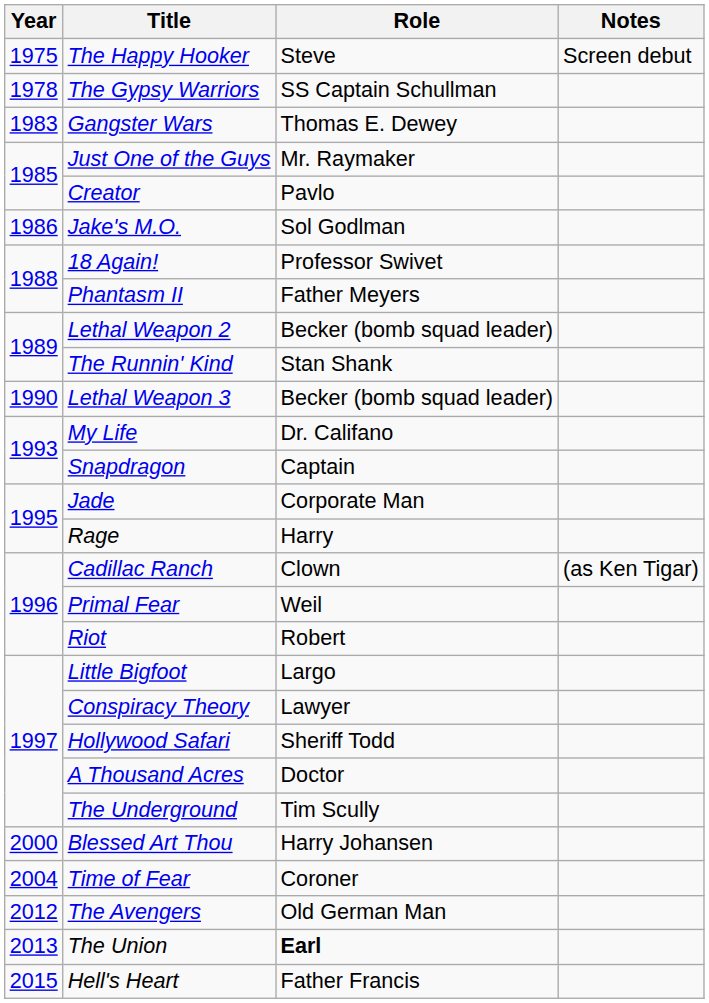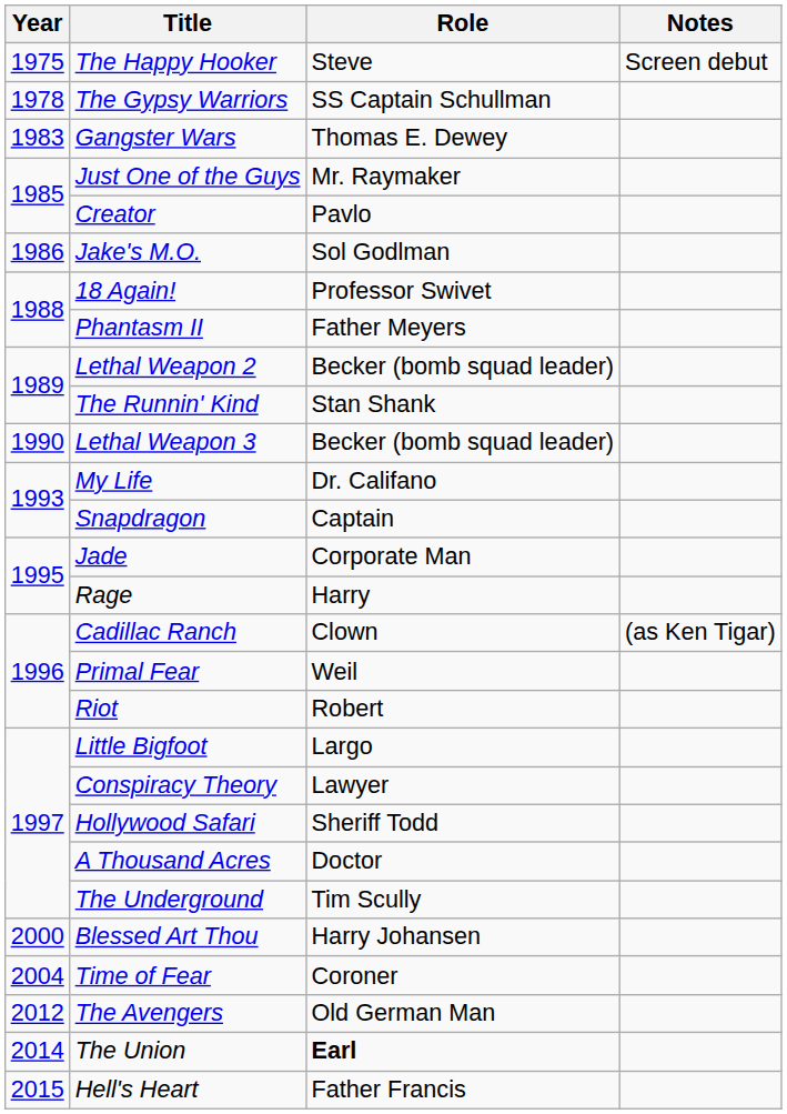 <table class="wikitable sortable">
 <tr>
 <th>Year</th>
 <th>Title</th>
 <th>Role</th>
 <th class="unsortable">Notes</th>
 </tr>
 <tr>
 <td><a href='#'>1975</a></td>
 <td><em><a href='#'>The Happy Hooker</a></em></td>
 <td>Steve</td>
 <td>Screen debut</td>
 </tr>
 <tr>
 <td><a href='#'>1978</a></td>
 <td><em><a href='#'>The Gypsy Warriors</a></em></td>
 <td>SS Captain Schullman</td>
 <td></td>
 </tr>
 <tr>
 <td><a href='#'>1983</a></td>
 <td><em><a href='#'>Gangster Wars</a></em></td>
 <td>Thomas E. Dewey</td>
 <td></td>
 </tr>
 <tr>
 <td rowspan="2"><a href='#'>1985</a></td>
 <td><em><a href='#'>Just One of the Guys</a></em></td>
 <td>Mr. Raymaker</td>
 <td></td>
 </tr>
 <tr>
 <td><em><a href='#'>Creator</a></em></td>
 <td>Pavlo</td>
 <td></td>
 </tr>
 <tr>
 <td><a href='#'>1986</a></td>
 <td><em><a href='#'>Jake's M.O.</a></em></td>
 <td>Sol Godlman</td>
 <td></td>
 </tr>
 <tr>
 <td rowspan="2"><a href='#'>1988</a></td>
 <td><em><a href='#'>18 Again!</a></em></td>
 <td>Professor Swivet</td>
 <td></td>
 </tr>
 <tr>
 <td><em><a href='#'>Phantasm II</a></em></td>
 <td>Father Meyers</td>
 <td></td>
 </tr>
 <tr>
 <td rowspan="2"><a href='#'>1989</a></td>
 <td><em><a href='#'>Lethal Weapon 2</a></em></td>
 <td>Becker (bomb squad leader)</td>
 <td></td>
 </tr>
 <tr>
 <td><em><a href='#'>The Runnin' Kind</a></em></td>
 <td>Stan Shank</td>
 <td></td>
 </tr>
 <tr>
 <td><a href='#'>1990</a></td>
 <td><em><a href='#'>Lethal Weapon 3</a></em></td>
 <td>Becker (bomb squad leader)</td>
 <td></td>
 </tr>
 <tr>
 <td rowspan="2"><a href='#'>1993</a></td>
 <td><em><a href='#'>My Life</a></em></td>
 <td>Dr. Califano</td>
 <td></td>
 </tr>
 <tr>
 <td><em><a href='#'>Snapdragon</a></em></td>
 <td>Captain</td>
 <td></td>
 </tr>
 <tr>
 <td rowspan="2"><a href='#'>1995</a></td>
 <td><em><a href='#'>Jade</a></em></td>
 <td>Corporate Man</td>
 <td></td>
 </tr>
 <tr>
 <td><em>Rage</em></td>
 <td>Harry</td>
 <td></td>
 </tr>
 <tr>
 <td rowspan="3"><a href='#'>1996</a></td>
 <td><em><a href='#'>Cadillac Ranch</a></em></td>
 <td>Clown</td>
 <td>(as Ken Tigar)</td>
 </tr>
 <tr>
 <td><em><a href='#'>Primal Fear</a></em></td>
 <td>Weil</td>
 <td></td>
 </tr>
 <tr>
 <td><em><a href='#'>Riot</a></em></td>
 <td>Robert</td>
 <td></td>
 </tr>
 <tr>
 <td rowspan="5"><a href='#'>1997</a></td>
 <td><em><a href='#'>Little Bigfoot</a></em></td>
 <td>Largo</td>
 <td></td>
 </tr>
 <tr>
 <td><em><a href='#'>Conspiracy Theory</a></em></td>
 <td>Lawyer</td>
 <td></td>
 </tr>
 <tr>
 <td><em><a href='#'>Hollywood Safari</a></em></td>
 <td>Sheriff Todd</td>
 <td></td>
 </tr>
 <tr>
 <td><em><a href='#'>A Thousand Acres</a></em></td>
 <td>Doctor</td>
 <td></td>
 </tr>
 <tr>
 <td><em><a href='#'>The Underground</a></em></td>
 <td>Tim Scully</td>
 <td></td>
 </tr>
 <tr>
 <td><a href='#'>2000</a></td>
 <td><em><a href='#'>Blessed Art Thou</a></em></td>
 <td>Harry Johansen</td>
 <td></td>
 </tr>
 <tr>
 <td><a href='#'>2004</a></td>
 <td><em><a href='#'>Time of Fear</a></em></td>
 <td>Coroner</td>
 <td></td>
 </tr>
 <tr>
 <td><a href='#'>2012</a></td>
 <td><em><a href='#'>The Avengers</a></em></td>
 <td>Old German Man</td>
 <td></td>
 </tr>
 <tr>
-<td><a href='#'>2013</a></td>
+<td><a href='#'>2014</a></td>
 <td><em>The Union</em></td>
 <td><strong>Earl</strong></td>
 <td></td>
 </tr>
 <tr>
 <td><a href='#'>2015</a></td>
 <td><em>Hell's Heart</em></td>
 <td>Father Francis</td>
 <td></td>
 </tr>
 </table>
